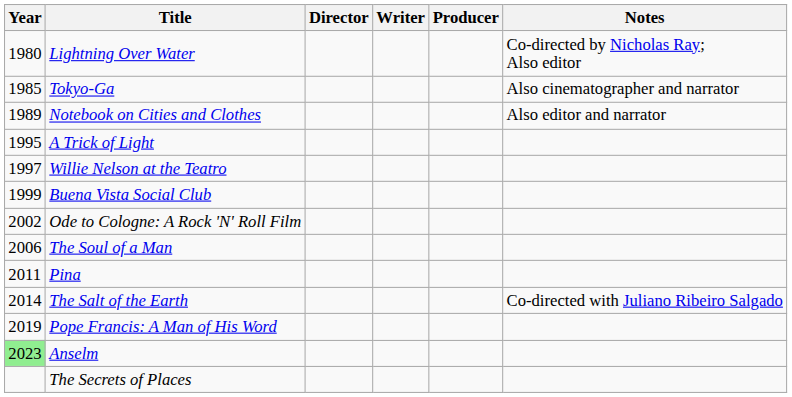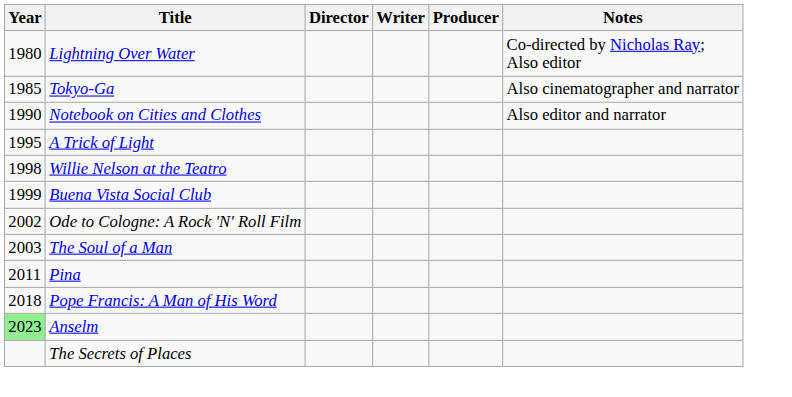 <table class="wikitable">
 <tr>
 <th>Year</th>
 <th>Title</th>
 <th>Director</th>
 <th>Writer</th>
 <th>Producer</th>
 <th>Notes</th>
 </tr>
 <tr>
 <td>1980</td>
 <td><em><a href='#'>Lightning Over Water</a></em></td>
 <td></td>
 <td></td>
 <td></td>
 <td>Co-directed by <a href='#'>Nicholas Ray</a>;<br>Also editor</td>
 </tr>
 <tr>
 <td>1985</td>
 <td><em><a href='#'>Tokyo-Ga</a></em></td>
 <td></td>
 <td></td>
 <td></td>
 <td>Also cinematographer and narrator</td>
 </tr>
 <tr>
-<td>1989</td>
+<td>1990</td>
 <td><em><a href='#'>Notebook on Cities and Clothes</a></em></td>
 <td></td>
 <td></td>
 <td></td>
 <td>Also editor and narrator</td>
 </tr>
 <tr>
 <td>1995</td>
 <td><em><a href='#'>A Trick of Light</a></em></td>
 <td></td>
 <td></td>
 <td></td>
 <td></td>
 </tr>
 <tr>
-<td>1997</td>
+<td>1998</td>
 <td><em><a href='#'>Willie Nelson at the Teatro</a></em></td>
 <td></td>
 <td></td>
 <td></td>
 <td></td>
 </tr>
 <tr>
 <td>1999</td>
 <td><em><a href='#'>Buena Vista Social Club</a></em></td>
 <td></td>
 <td></td>
 <td></td>
 <td></td>
 </tr>
 <tr>
 <td>2002</td>
 <td><em>Ode to Cologne: A Rock 'N' Roll Film</em></td>
 <td></td>
 <td></td>
 <td></td>
 <td></td>
 </tr>
 <tr>
-<td>2006</td>
+<td>2003</td>
 <td><em><a href='#'>The Soul of a Man</a></em></td>
 <td></td>
 <td></td>
 <td></td>
 <td></td>
 </tr>
 <tr>
 <td>2011</td>
 <td><em><a href='#'>Pina</a></em></td>
 <td></td>
 <td></td>
 <td></td>
 <td></td>
 </tr>
 <tr>
-<td>2014</td>
-<td><em><a href='#'>The Salt of the Earth</a></em></td>
-<td></td>
-<td></td>
-<td></td>
-<td>Co-directed with <a href='#'>Juliano Ribeiro Salgado</a></td>
-</tr>
-<tr>
-<td>2019</td>
+<td>2018</td>
 <td><em><a href='#'>Pope Francis: A Man of His Word</a></em></td>
 <td></td>
 <td></td>
 <td></td>
 <td></td>
 </tr>
 <tr>
 <td style="background: lightgreen;">2023</td>
 <td><em><a href='#'>Anselm</a></em></td>
 <td></td>
 <td></td>
 <td></td>
 <td></td>
 </tr>
 <tr>
 <td></td>
 <td><em>The Secrets of Places</em></td>
 <td></td>
 <td></td>
 <td></td>
 <td></td>
 </tr>
 </table>
